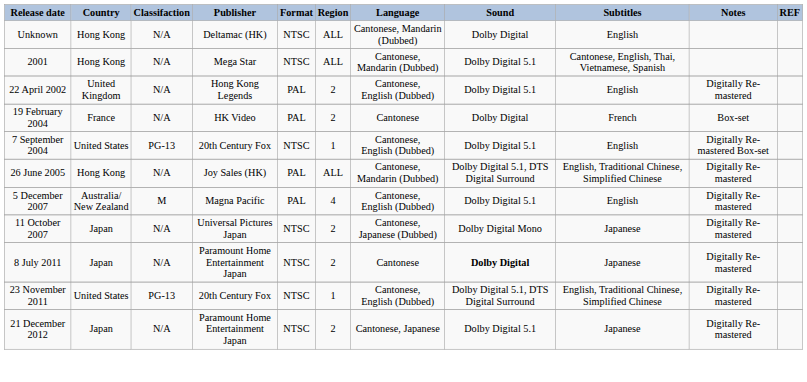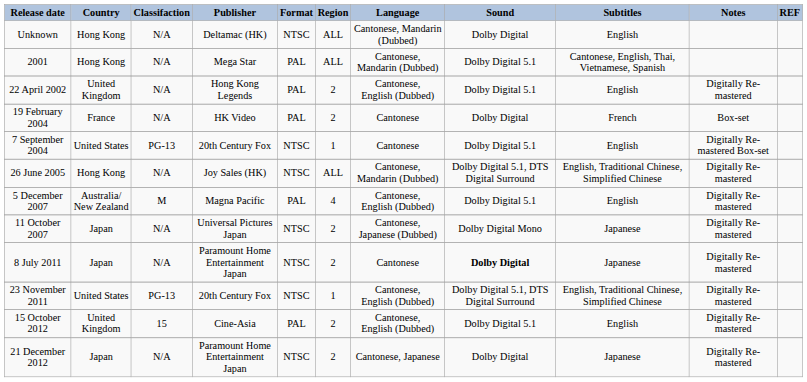 <table class="wikitable">
 <tr>
 <th style="background:#B0C4DE;">Release date<br></th>
 <th style="background:#B0C4DE;">Country<br></th>
 <th style="background:#B0C4DE;">Classifaction<br></th>
 <th style="background:#B0C4DE;">Publisher <br></th>
 <th style="background:#B0C4DE;">Format <br></th>
 <th style="background:#B0C4DE;">Region <br></th>
 <th style="background:#B0C4DE;">Language<br></th>
 <th style="background:#B0C4DE;">Sound <br></th>
 <th style="background:#B0C4DE;">Subtitles <br></th>
 <th style="background:#B0C4DE;">Notes<br></th>
 <th style="background:#B0C4DE;">REF</th>
 </tr>
 <tr style="text-align:center;">
 <td>Unknown</td>
 <td>Hong Kong</td>
 <td>N/A</td>
 <td>Deltamac (HK)</td>
 <td>NTSC</td>
 <td>ALL</td>
 <td>Cantonese, Mandarin (Dubbed)</td>
 <td>Dolby Digital</td>
 <td>English</td>
 <td></td>
 <td></td>
 </tr>
 <tr>
 </tr>
 <tr style="text-align:center;">
 <td>2001</td>
 <td>Hong Kong</td>
 <td>N/A</td>
 <td>Mega Star</td>
-<td>NTSC</td>
+<td>PAL</td>
 <td>ALL</td>
 <td>Cantonese, <br> Mandarin (Dubbed)</td>
 <td>Dolby Digital 5.1</td>
 <td>Cantonese, English, Thai, Vietnamese, Spanish</td>
 <td></td>
 <td></td>
 </tr>
 <tr>
 </tr>
 <tr style="text-align:center;">
 <td>22 April 2002</td>
 <td>United Kingdom</td>
 <td>N/A</td>
 <td>Hong Kong Legends</td>
 <td>PAL</td>
 <td>2</td>
 <td>Cantonese, <br> English (Dubbed)</td>
 <td>Dolby Digital 5.1</td>
 <td>English</td>
 <td>Digitally Re-mastered</td>
 <td></td>
 </tr>
 <tr>
 </tr>
 <tr style="text-align:center;">
 <td>19 February 2004</td>
 <td>France</td>
 <td>N/A</td>
 <td>HK Video</td>
 <td>PAL</td>
 <td>2</td>
 <td>Cantonese</td>
 <td>Dolby Digital</td>
 <td>French</td>
 <td>Box-set</td>
 <td></td>
 </tr>
 <tr>
 </tr>
 <tr style="text-align:center;">
 <td>7 September 2004</td>
 <td>United States</td>
 <td>PG-13</td>
 <td>20th Century Fox</td>
 <td>NTSC</td>
 <td>1</td>
-<td>Cantonese, <br> English (Dubbed)</td>
+<td>Cantonese</td>
 <td>Dolby Digital 5.1</td>
 <td>English</td>
 <td>Digitally Re-mastered Box-set</td>
 <td></td>
 </tr>
 <tr>
 </tr>
 <tr style="text-align:center;">
 <td>26 June 2005</td>
 <td>Hong Kong</td>
 <td>N/A</td>
 <td>Joy Sales (HK)</td>
-<td>PAL</td>
+<td>NTSC</td>
 <td>ALL</td>
 <td>Cantonese, <br>Mandarin (Dubbed)</td>
 <td>Dolby Digital 5.1, DTS Digital Surround</td>
 <td>English, Traditional Chinese, Simplified Chinese</td>
 <td>Digitally Re-mastered</td>
 <td></td>
 </tr>
 <tr>
 </tr>
 <tr style="text-align:center;">
 <td>5 December 2007</td>
 <td>Australia/ <br> New Zealand</td>
 <td>M</td>
 <td>Magna Pacific</td>
 <td>PAL</td>
 <td>4</td>
 <td>Cantonese, <br> English (Dubbed)</td>
 <td>Dolby Digital 5.1</td>
 <td>English</td>
 <td>Digitally Re-mastered</td>
 <td></td>
 </tr>
 <tr>
 </tr>
 <tr style="text-align:center;">
 <td>11 October 2007</td>
 <td>Japan</td>
 <td>N/A</td>
 <td>Universal Pictures Japan</td>
 <td>NTSC</td>
 <td>2</td>
 <td>Cantonese, <br> Japanese (Dubbed)</td>
 <td>Dolby Digital Mono</td>
 <td>Japanese</td>
 <td>Digitally Re-mastered</td>
 <td></td>
 </tr>
 <tr>
 </tr>
 <tr style="text-align:center;">
 <td>8 July 2011</td>
 <td>Japan</td>
 <td>N/A</td>
 <td>Paramount Home <br>Entertainment Japan</td>
 <td>NTSC</td>
 <td>2</td>
 <td>Cantonese</td>
 <td><strong>Dolby Digital</strong></td>
 <td>Japanese</td>
 <td>Digitally Re-mastered</td>
 <td></td>
 </tr>
 <tr>
 </tr>
 <tr style="text-align:center;">
 <td>23 November 2011</td>
 <td>United States</td>
 <td>PG-13</td>
 <td>20th Century Fox</td>
 <td>NTSC</td>
 <td>1</td>
 <td>Cantonese, <br> English (Dubbed)</td>
 <td>Dolby Digital 5.1, DTS Digital Surround</td>
 <td>English, Traditional Chinese, Simplified Chinese</td>
 <td>Digitally Re-mastered</td>
 <td></td>
 </tr>
 <tr>
 </tr>
+<tr style="text-align:center;">
+<td>15 October 2012</td>
+<td>United Kingdom</td>
+<td>15</td>
+<td>Cine-Asia</td>
+<td>PAL</td>
+<td>2</td>
+<td>Cantonese, <br> English (Dubbed)</td>
+<td>Dolby Digital 5.1</td>
+<td>English</td>
+<td>Digitally Re-mastered</td>
+<td></td>
+</tr>
 <tr>
 </tr>
 <tr style="text-align:center;">
 <td>21 December 2012</td>
 <td>Japan</td>
 <td>N/A</td>
 <td>Paramount Home <br>Entertainment Japan</td>
 <td>NTSC</td>
 <td>2</td>
 <td>Cantonese, Japanese</td>
-<td>Dolby Digital 5.1</td>
+<td>Dolby Digital</td>
 <td>Japanese</td>
 <td>Digitally Re-mastered</td>
 <td></td>
 </tr>
 </table>
